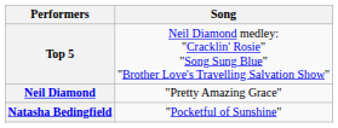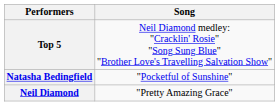 <table class="wikitable unsortable" style="text-align:center;">
 <tr>
 <th scope="col">Performers</th>
 <th scope="col">Song</th>
 </tr>
 <tr>
 <th scope="row">Top 5</th>
 <td><a href='#'>Neil Diamond</a> medley:<br>"<a href='#'>Cracklin' Rosie</a>"<br>"<a href='#'>Song Sung Blue</a>"<br>"<a href='#'>Brother Love's Travelling Salvation Show</a>"</td>
 </tr>
 <tr>
+<th scope="row"><a href='#'>Natasha Bedingfield</a></th>
+<td>"<a href='#'>Pocketful of Sunshine</a>"</td>
+</tr>
+<tr>
 <th scope="row"><a href='#'>Neil Diamond</a></th>
 <td>"Pretty Amazing Grace"</td>
 </tr>
-<tr>
-<th scope="row"><a href='#'>Natasha Bedingfield</a></th>
-<td>"<a href='#'>Pocketful of Sunshine</a>"</td>
-</tr>
 </table>
